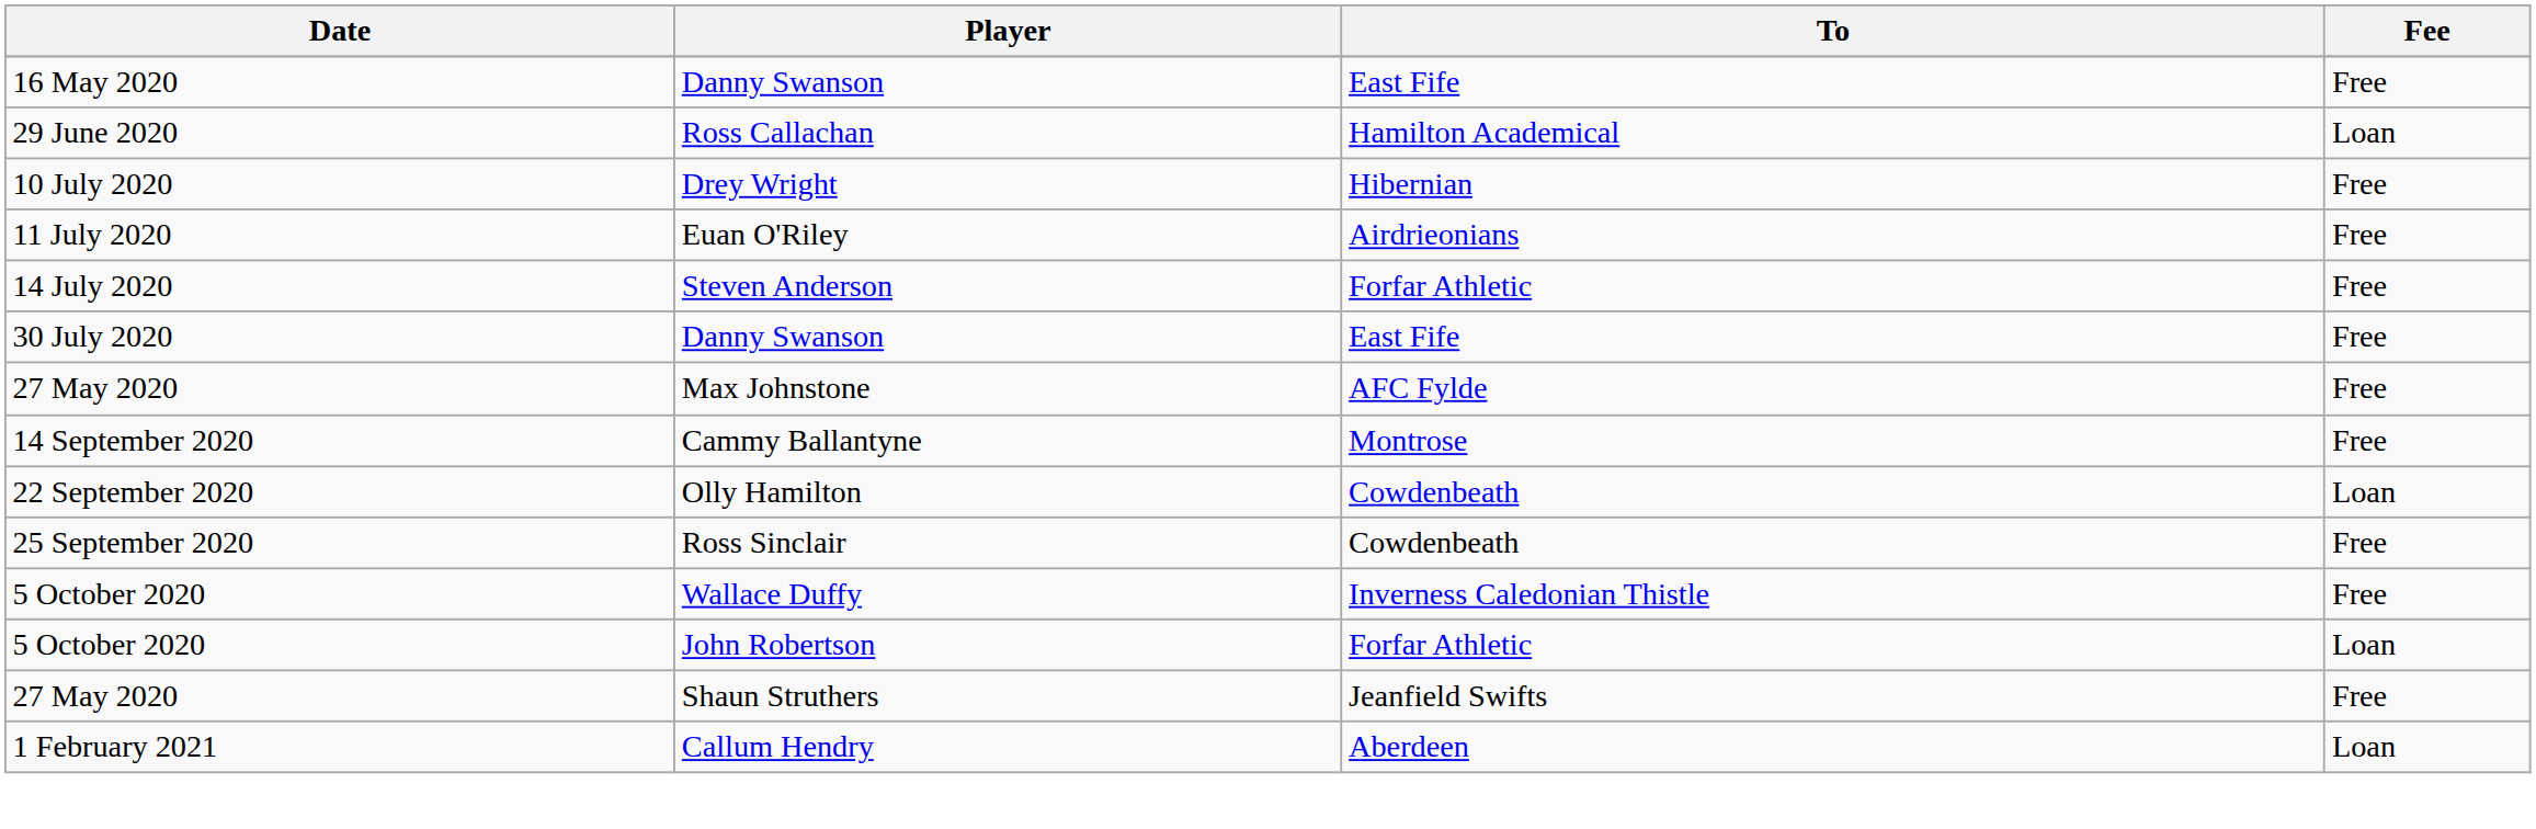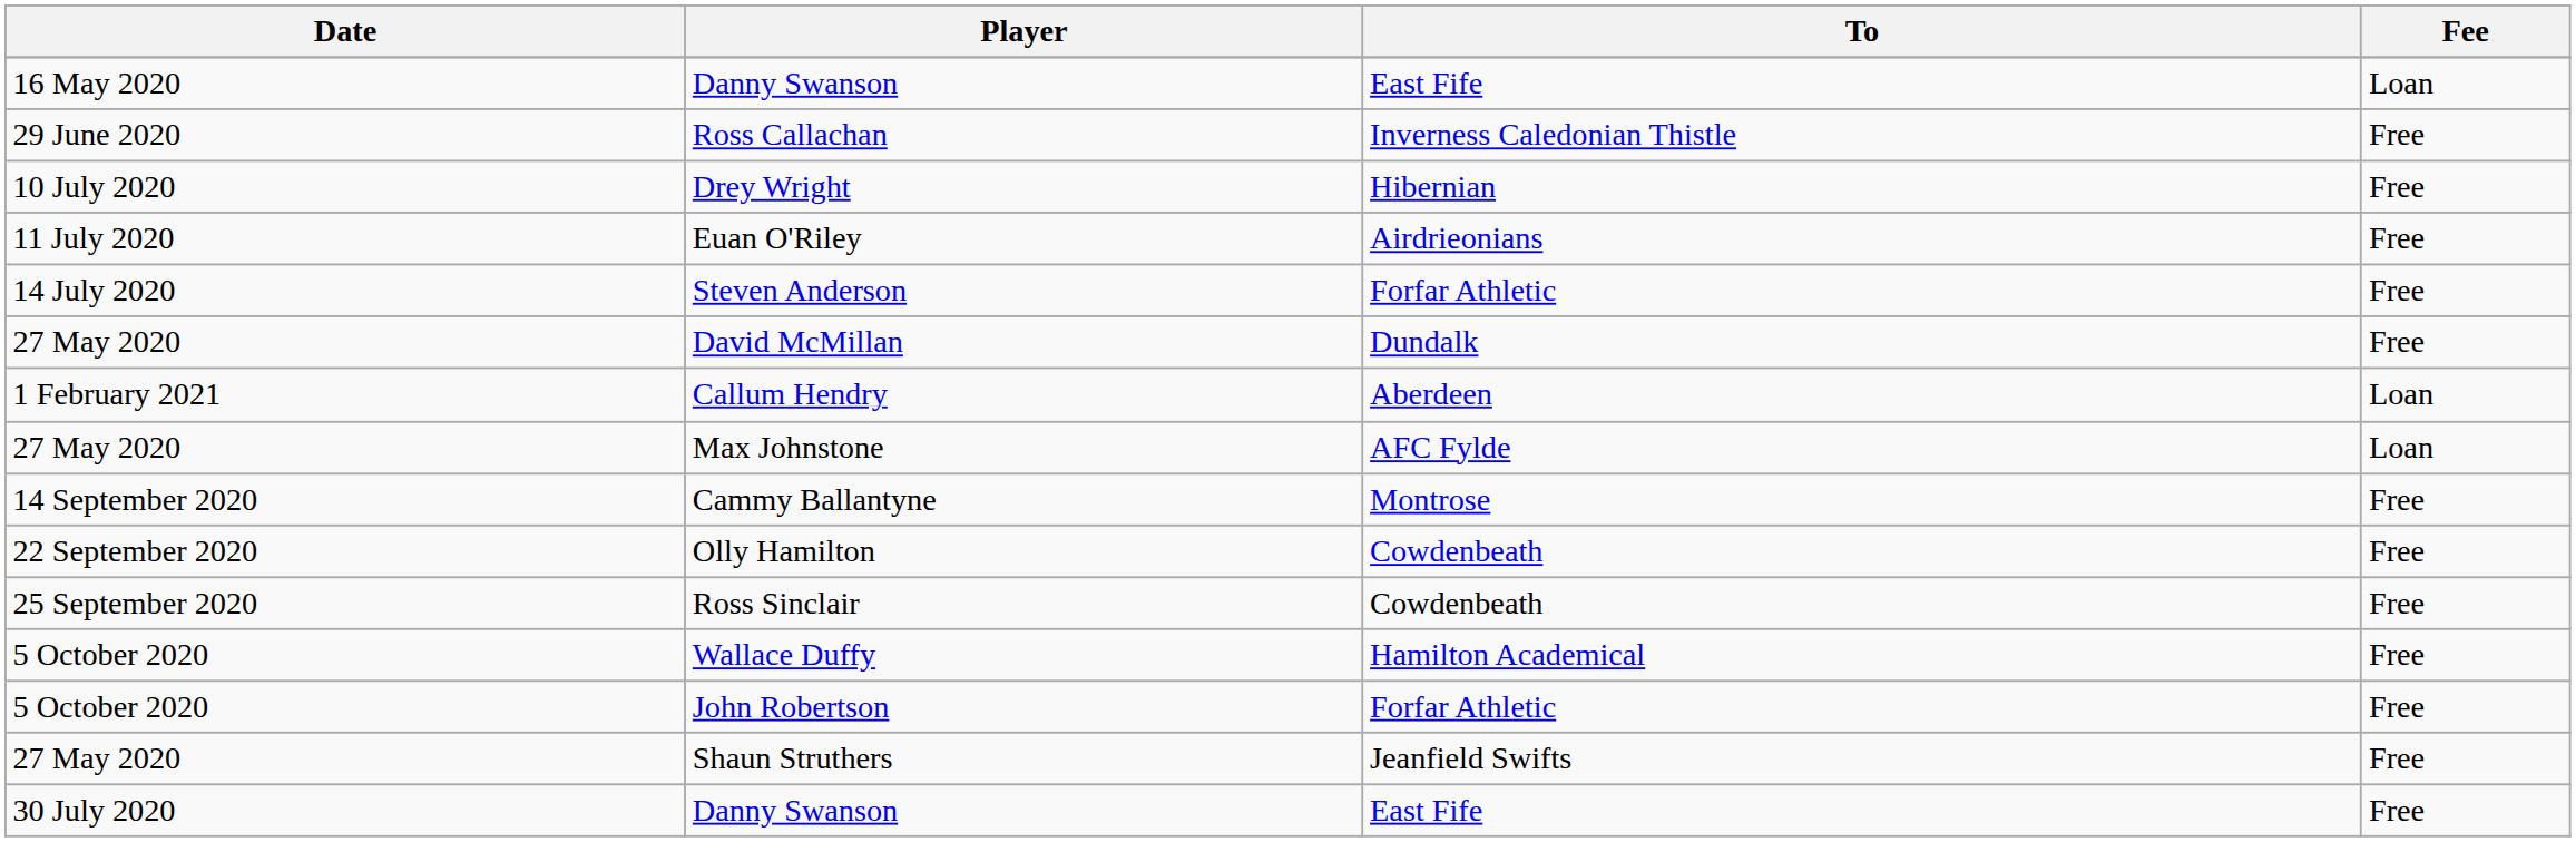 <table class="wikitable" style="text-align:center; font-size:95%;width:98%; text-align:left">
 <tr>
 <th><strong>Date</strong></th>
 <th><strong>Player</strong></th>
 <th><strong>To</strong></th>
 <th><strong>Fee</strong></th>
 </tr>
 <tr>
 </tr>
 <tr>
 <td>16 May 2020</td>
 <td> <a href='#'>Danny Swanson</a></td>
 <td> <a href='#'>East Fife</a></td>
-<td>Free</td>
+<td>Loan</td>
 </tr>
 <tr>
 <td>29 June 2020</td>
 <td> <a href='#'>Ross Callachan</a></td>
-<td> <a href='#'>Hamilton Academical</a></td>
-<td>Loan</td>
+<td> <a href='#'>Inverness Caledonian Thistle</a></td>
+<td>Free</td>
 </tr>
 <tr>
 <td>10 July 2020</td>
 <td> <a href='#'>Drey Wright</a></td>
 <td> <a href='#'>Hibernian</a></td>
 <td>Free</td>
 </tr>
 <tr>
 <td>11 July 2020</td>
 <td> Euan O'Riley</td>
 <td> <a href='#'>Airdrieonians</a></td>
 <td>Free</td>
 </tr>
 <tr>
 <td>14 July 2020</td>
 <td> <a href='#'>Steven Anderson</a></td>
 <td> <a href='#'>Forfar Athletic</a></td>
 <td>Free</td>
 </tr>
 <tr>
-<td>30 July 2020</td>
-<td> <a href='#'>Danny Swanson</a></td>
-<td> <a href='#'>East Fife</a></td>
+<td>27 May 2020</td>
+<td> <a href='#'>David McMillan</a></td>
+<td> <a href='#'>Dundalk</a></td>
 <td>Free</td>
+</tr>
+<tr>
+<td>1 February 2021</td>
+<td> <a href='#'>Callum Hendry</a></td>
+<td> <a href='#'>Aberdeen</a></td>
+<td>Loan</td>
 </tr>
 <tr>
 <td>27 May 2020</td>
 <td> Max Johnstone</td>
 <td> <a href='#'>AFC Fylde</a></td>
-<td>Free</td>
+<td>Loan</td>
 </tr>
 <tr>
 <td>14 September 2020</td>
 <td> Cammy Ballantyne</td>
 <td> <a href='#'>Montrose</a></td>
 <td>Free</td>
 </tr>
 <tr>
 <td>22 September 2020</td>
 <td> Olly Hamilton</td>
 <td> <a href='#'>Cowdenbeath</a></td>
-<td>Loan</td>
+<td>Free</td>
 </tr>
 <tr>
 <td>25 September 2020</td>
 <td> Ross Sinclair</td>
 <td> Cowdenbeath</td>
 <td>Free</td>
 </tr>
 <tr>
 <td>5 October 2020</td>
 <td> <a href='#'>Wallace Duffy</a></td>
-<td> <a href='#'>Inverness Caledonian Thistle</a></td>
+<td> <a href='#'>Hamilton Academical</a></td>
 <td>Free</td>
 </tr>
 <tr>
 <td>5 October 2020</td>
 <td> <a href='#'>John Robertson</a></td>
 <td> <a href='#'>Forfar Athletic</a></td>
-<td>Loan</td>
+<td>Free</td>
 </tr>
 <tr>
 <td>27 May 2020</td>
 <td> Shaun Struthers</td>
 <td> Jeanfield Swifts</td>
 <td>Free</td>
 </tr>
 <tr>
-<td>1 February 2021</td>
-<td> <a href='#'>Callum Hendry</a></td>
-<td> <a href='#'>Aberdeen</a></td>
-<td>Loan</td>
+<td>30 July 2020</td>
+<td> <a href='#'>Danny Swanson</a></td>
+<td> <a href='#'>East Fife</a></td>
+<td>Free</td>
 </tr>
 </table>
